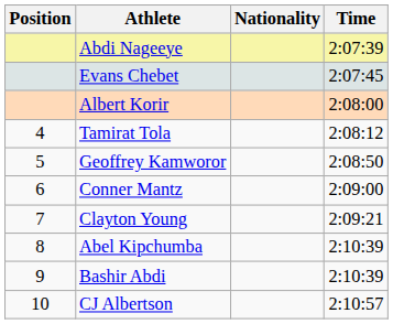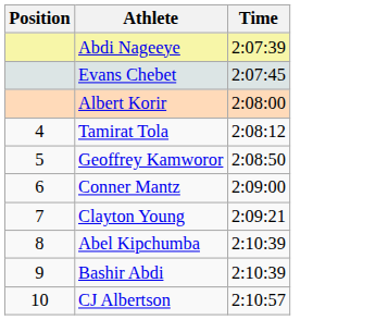 <table class="wikitable sortable">
 <tr>
 <th scope="col">Position</th>
 <th scope="col">Athlete</th>
-<th scope="col">Nationality</th>
 <th scope="col">Time</th>
 </tr>
 <tr bgcolor="#F7F6A8">
 <td align=center></td>
 <td><a href='#'>Abdi Nageeye </a></td>
-<td></td>
 <td>2:07:39</td>
 </tr>
 <tr bgcolor="#DCE5E5">
 <td align=center></td>
 <td><a href='#'>Evans Chebet</a></td>
-<td></td>
 <td>2:07:45</td>
 </tr>
 <tr bgcolor="#FFDAB9">
 <td align=center></td>
 <td><a href='#'>Albert Korir</a></td>
-<td></td>
 <td>2:08:00</td>
 </tr>
 <tr>
 <td align=center>4</td>
 <td><a href='#'>Tamirat Tola</a></td>
-<td></td>
 <td>2:08:12</td>
 </tr>
 <tr>
 <td align=center>5</td>
 <td><a href='#'>Geoffrey Kamworor</a></td>
-<td></td>
 <td>2:08:50</td>
 </tr>
 <tr>
 <td align=center>6</td>
 <td><a href='#'>Conner Mantz</a></td>
-<td></td>
 <td>2:09:00</td>
 </tr>
 <tr>
 <td align=center>7</td>
 <td><a href='#'>Clayton Young</a></td>
-<td></td>
 <td>2:09:21</td>
 </tr>
 <tr>
 <td align=center>8</td>
 <td><a href='#'>Abel Kipchumba</a></td>
-<td></td>
 <td>2:10:39</td>
 </tr>
 <tr>
 <td align=center>9</td>
 <td><a href='#'>Bashir Abdi</a></td>
-<td></td>
 <td>2:10:39</td>
 </tr>
 <tr>
 <td align=center>10</td>
 <td><a href='#'>CJ Albertson</a></td>
-<td></td>
 <td>2:10:57</td>
 </tr>
 </table>
